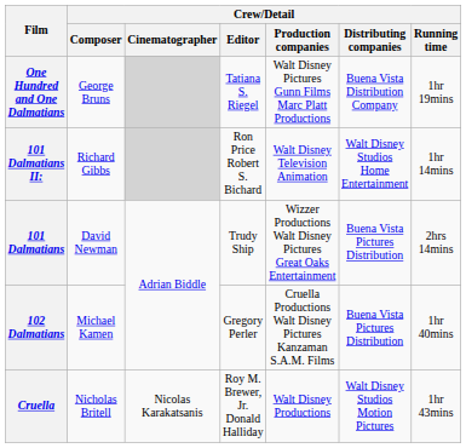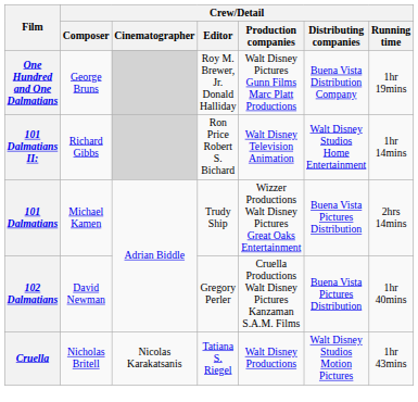 <table class="wikitable sortable" style="text-align:center; width:99%;">
 <tr>
 <th rowspan="2">Film</th>
 <th colspan="7">Crew/Detail</th>
 </tr>
 <tr>
 <th style="text-align:center;">Composer</th>
 <th style="text-align:center;">Cinematographer</th>
 <th style="text-align:center;">Editor</th>
 <th style="text-align:center;">Production <br>companies</th>
 <th style="text-align:center;">Distributing <br>companies</th>
 <th style="text-align:center;">Running time</th>
 </tr>
 <tr>
 <th><em><a href='#'>One Hundred and One Dalmatians</a></em></th>
 <td><a href='#'>George Bruns</a></td>
 <td style="background:lightgrey;"> </td>
-<td><a href='#'>Tatiana S. Riegel</a></td>
+<td>Roy M. Brewer, Jr. <br>Donald Halliday</td>
 <td>Walt Disney Pictures <br><a href='#'>Gunn Films</a> <br><a href='#'>Marc Platt Productions</a></td>
 <td><a href='#'>Buena Vista Distribution Company</a></td>
 <td>1hr 19mins</td>
 </tr>
 <tr>
 <th><em><a href='#'>101 Dalmatians II: <br></a></em></th>
 <td><a href='#'>Richard Gibbs</a></td>
 <td style="background:lightgrey;"> </td>
 <td>Ron Price <br>Robert S. Bichard</td>
 <td><a href='#'>Walt Disney Television Animation</a></td>
 <td><a href='#'>Walt Disney Studios Home Entertainment</a></td>
 <td>1hr 14mins</td>
 </tr>
 <tr>
 <th><em><a href='#'>101 Dalmatians</a></em></th>
-<td><a href='#'>David Newman</a></td>
+<td><a href='#'>Michael Kamen</a></td>
 <td rowspan="2"><a href='#'>Adrian Biddle</a></td>
 <td>Trudy Ship</td>
 <td>Wizzer Productions <br>Walt Disney Pictures <br><a href='#'>Great Oaks Entertainment</a></td>
 <td><a href='#'>Buena Vista Pictures Distribution</a></td>
 <td>2hrs 14mins</td>
 </tr>
 <tr>
 <th><em><a href='#'>102 Dalmatians</a></em></th>
-<td><a href='#'>Michael Kamen</a></td>
+<td><a href='#'>David Newman</a></td>
 <td>Gregory Perler</td>
 <td>Cruella Productions <br>Walt Disney Pictures <br>Kanzaman S.A.M. Films</td>
 <td><a href='#'>Buena Vista Pictures Distribution</a></td>
 <td>1hr 40mins</td>
 </tr>
 <tr>
 <th><em><a href='#'>Cruella</a></em></th>
 <td><a href='#'>Nicholas Britell</a></td>
 <td>Nicolas Karakatsanis</td>
-<td>Roy M. Brewer, Jr. <br>Donald Halliday</td>
+<td><a href='#'>Tatiana S. Riegel</a></td>
 <td><a href='#'>Walt Disney Productions</a></td>
 <td><a href='#'>Walt Disney Studios Motion Pictures</a></td>
 <td>1hr 43mins</td>
 </tr>
 </table>
